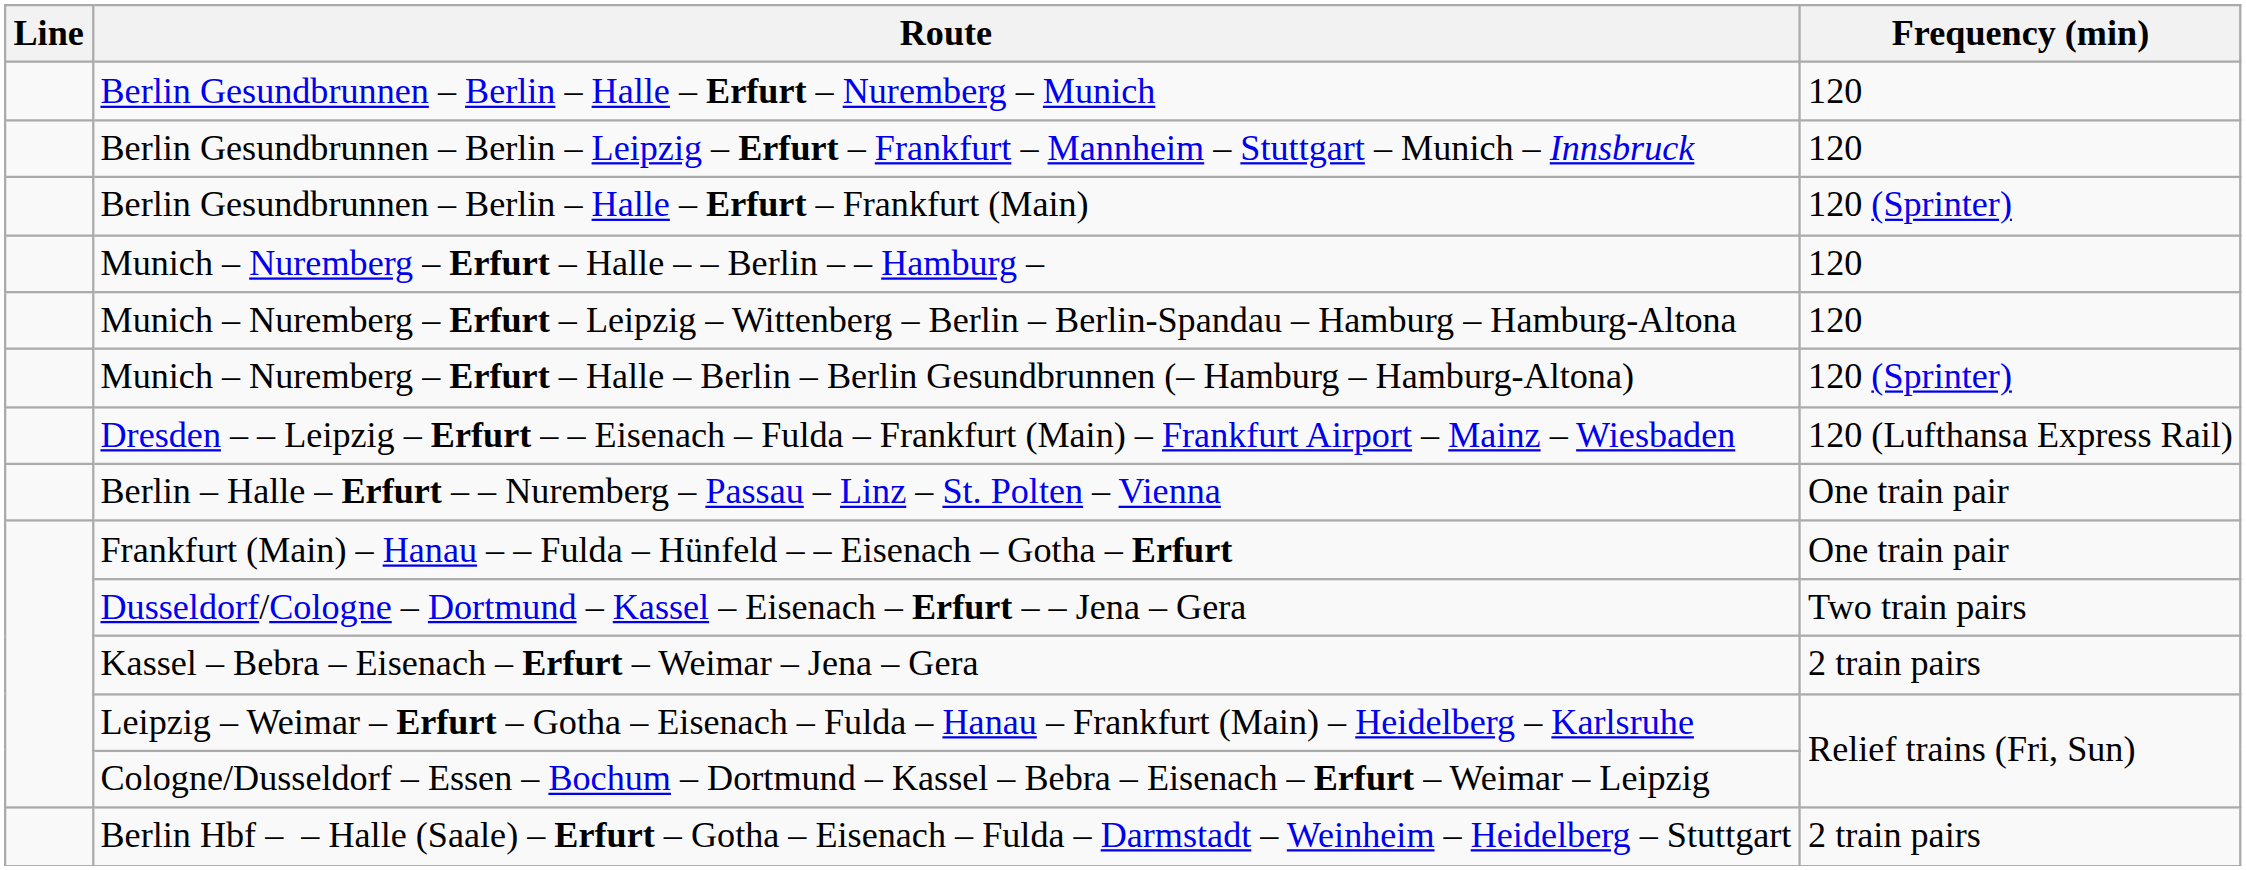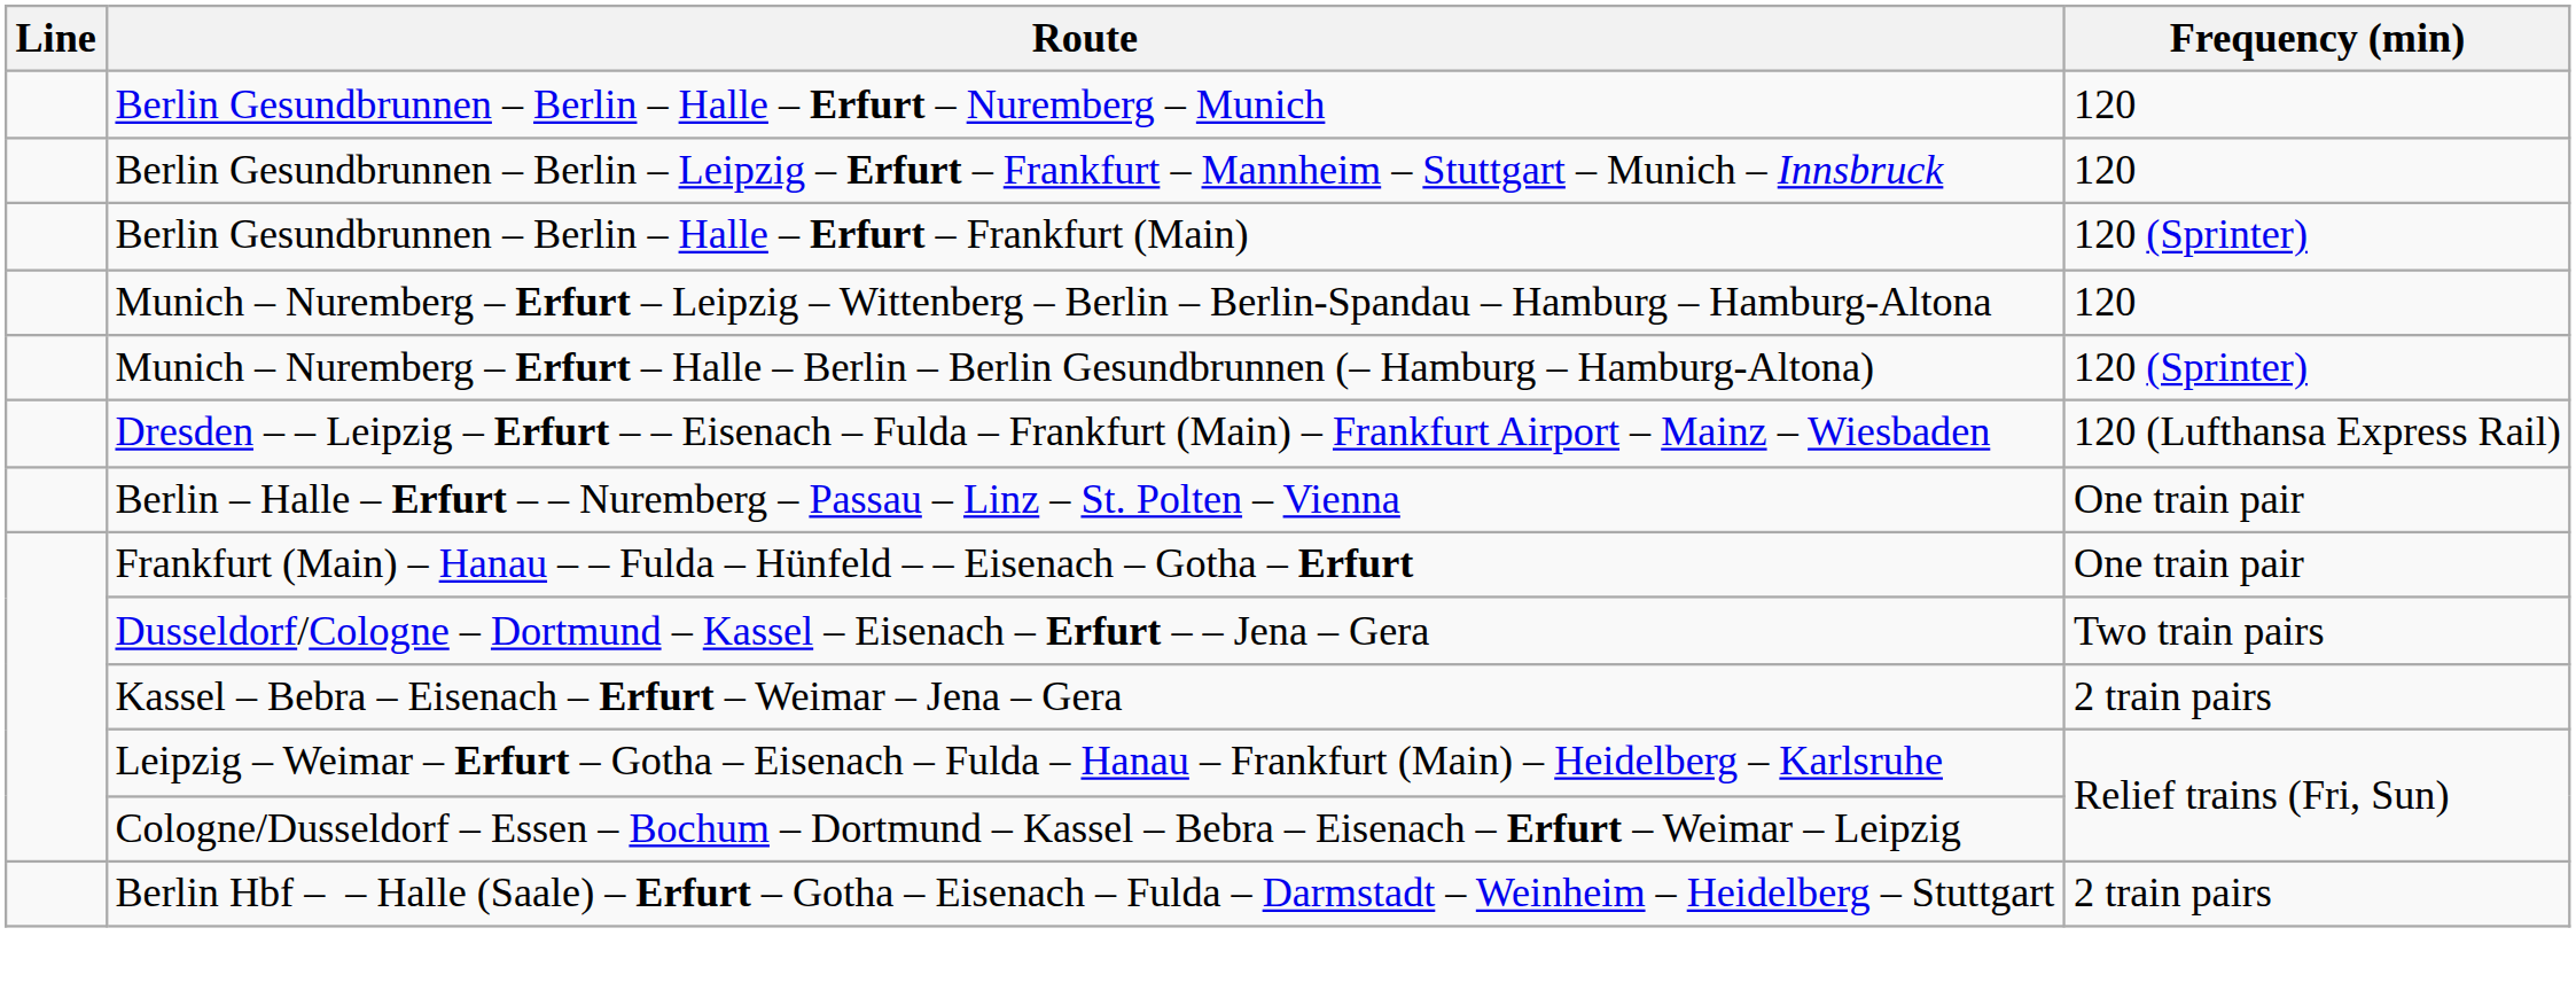 <table class="wikitable">
 <tr>
 <th>Line</th>
 <th>Route</th>
 <th>Frequency (min)</th>
 </tr>
 <tr>
 <td align=center></td>
 <td><a href='#'>Berlin Gesundbrunnen</a> – <a href='#'>Berlin</a> – <a href='#'>Halle</a> – <strong>Erfurt</strong> – <a href='#'>Nuremberg</a> – <a href='#'>Munich</a></td>
 <td>120</td>
 </tr>
 <tr>
 <td align="center"></td>
 <td>Berlin Gesundbrunnen – Berlin – <a href='#'>Leipzig</a> – <strong>Erfurt</strong> – <a href='#'>Frankfurt</a> – <a href='#'>Mannheim</a> – <a href='#'>Stuttgart</a> – Munich – <em><a href='#'>Innsbruck</a></em></td>
 <td>120</td>
 </tr>
 <tr>
 <td align="center"></td>
 <td>Berlin Gesundbrunnen – Berlin – <a href='#'>Halle</a> – <strong>Erfurt</strong> – Frankfurt (Main)</td>
 <td>120  <a href='#'>(Sprinter)</a></td>
-</tr>
-<tr>
-<td align="center"></td>
-<td>Munich – <a href='#'>Nuremberg</a> – <strong>Erfurt</strong> – Halle –  – Berlin –  – <a href='#'>Hamburg</a> – </td>
-<td>120</td>
 </tr>
 <tr>
 <td align="center"></td>
 <td>Munich – Nuremberg – <strong>Erfurt</strong> – Leipzig – Wittenberg – Berlin – Berlin-Spandau – Hamburg – Hamburg-Altona</td>
 <td>120</td>
 </tr>
 <tr>
 <td align="center"></td>
 <td>Munich – Nuremberg – <strong>Erfurt</strong> – Halle – Berlin – Berlin Gesundbrunnen (– Hamburg – Hamburg-Altona)</td>
 <td>120 <a href='#'>(Sprinter)</a></td>
 </tr>
 <tr>
 <td align="center"></td>
 <td><a href='#'>Dresden</a> –  – Leipzig – <strong>Erfurt</strong> –  – Eisenach – Fulda – Frankfurt (Main) – <a href='#'>Frankfurt Airport</a> – <a href='#'>Mainz</a> – <a href='#'>Wiesbaden</a></td>
 <td>120 (Lufthansa Express Rail)</td>
 </tr>
 <tr>
 <td align="center"></td>
 <td>Berlin – Halle – <strong>Erfurt</strong> –  – Nuremberg – <a href='#'>Passau</a> – <a href='#'>Linz</a> – <a href='#'>St. Polten</a> – <a href='#'>Vienna</a></td>
 <td>One train pair</td>
 </tr>
 <tr>
 <td align="center" rowspan="5"></td>
 <td>Frankfurt (Main) – <a href='#'>Hanau</a> –  – Fulda – Hünfeld –  – Eisenach –  Gotha – <strong>Erfurt</strong></td>
 <td>One train pair</td>
 </tr>
 <tr>
 <td><a href='#'>Dusseldorf</a>/<a href='#'>Cologne</a> – <a href='#'>Dortmund</a> – <a href='#'>Kassel</a> – Eisenach – <strong>Erfurt</strong> –  – Jena – Gera</td>
 <td>Two train pairs</td>
 </tr>
 <tr>
 <td>Kassel – Bebra – Eisenach – <strong>Erfurt</strong> – Weimar – Jena – Gera</td>
 <td>2 train pairs</td>
 </tr>
 <tr>
 <td>Leipzig – Weimar – <strong>Erfurt</strong> – Gotha – Eisenach – Fulda – <a href='#'>Hanau</a> – Frankfurt (Main) – <a href='#'>Heidelberg</a> – <a href='#'>Karlsruhe</a></td>
 <td rowspan="2">Relief trains (Fri, Sun)</td>
 </tr>
 <tr>
 <td>Cologne/Dusseldorf – Essen – <a href='#'>Bochum</a> – Dortmund – Kassel – Bebra – Eisenach – <strong>Erfurt</strong> – Weimar – Leipzig</td>
 </tr>
 <tr>
 <td align="center"></td>
 <td>Berlin Hbf –  – Halle (Saale) – <strong>Erfurt</strong> – Gotha – Eisenach – Fulda –  <a href='#'>Darmstadt</a> – <a href='#'>Weinheim</a> – <a href='#'>Heidelberg</a> – Stuttgart</td>
 <td>2 train pairs</td>
 </tr>
 </table>
